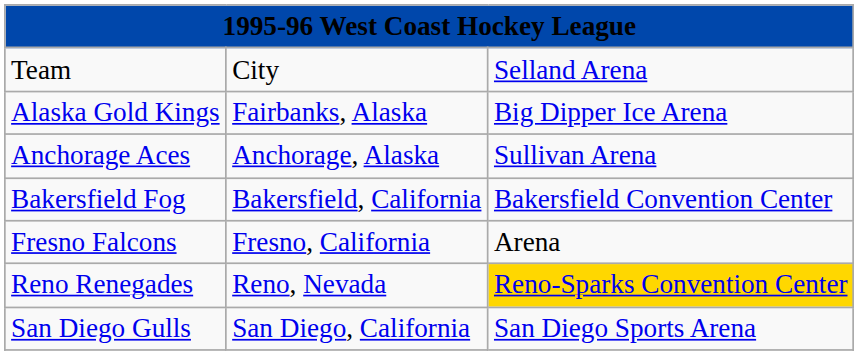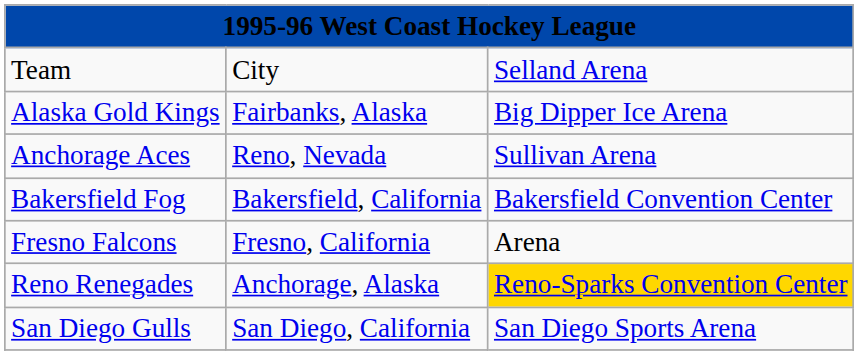 <table class="wikitable" style="width:auto">
 <tr>
 <td bgcolor="#0047AB" align="center" colspan="5"><strong><span>1995-96 West Coast Hockey League</span></strong></td>
 </tr>
 <tr>
 <td>Team</td>
 <td>City</td>
 <td><a href='#'>Selland Arena</a></td>
 </tr>
 <tr>
 <td><a href='#'>Alaska Gold Kings</a></td>
 <td><a href='#'>Fairbanks</a>, <a href='#'>Alaska</a></td>
 <td><a href='#'>Big Dipper Ice Arena</a></td>
 </tr>
 <tr>
 <td><a href='#'>Anchorage Aces</a></td>
-<td><a href='#'>Anchorage</a>, <a href='#'>Alaska</a></td>
+<td><a href='#'>Reno</a>, <a href='#'>Nevada</a></td>
 <td><a href='#'>Sullivan Arena</a></td>
 </tr>
 <tr>
 <td><a href='#'>Bakersfield Fog</a></td>
 <td><a href='#'>Bakersfield</a>, <a href='#'>California</a></td>
 <td><a href='#'>Bakersfield Convention Center</a></td>
 </tr>
 <tr>
 <td><a href='#'>Fresno Falcons</a></td>
 <td><a href='#'>Fresno</a>, <a href='#'>California</a></td>
 <td>Arena</td>
 </tr>
 <tr>
 <td><a href='#'>Reno Renegades</a></td>
-<td><a href='#'>Reno</a>, <a href='#'>Nevada</a></td>
+<td><a href='#'>Anchorage</a>, <a href='#'>Alaska</a></td>
 <td style="background: gold;"><a href='#'>Reno-Sparks Convention Center</a></td>
 </tr>
 <tr>
 <td><a href='#'>San Diego Gulls</a></td>
 <td><a href='#'>San Diego</a>, <a href='#'>California</a></td>
 <td><a href='#'>San Diego Sports Arena</a></td>
 </tr>
 </table>
